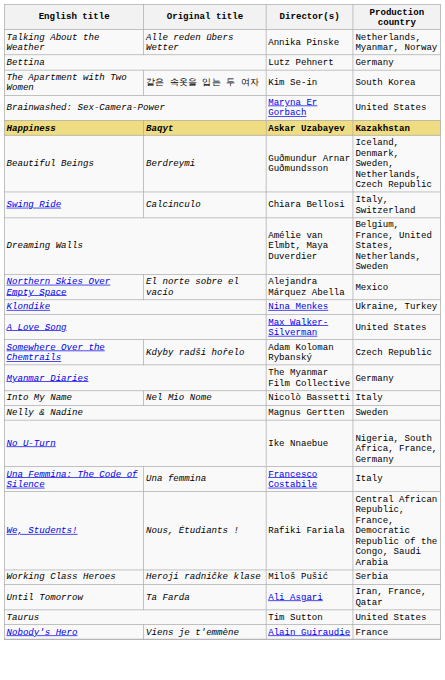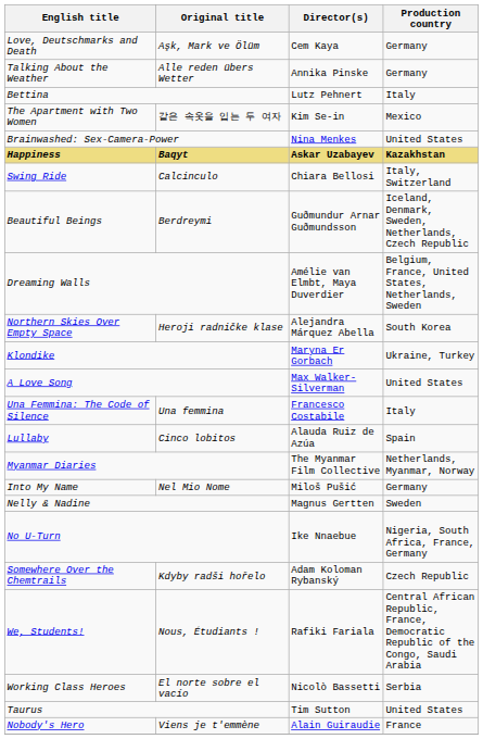 <table class="wikitable" width="100%" cellpadding="5">
 <tr>
 <th scope="col" width="32%">English title</th>
 <th scope="col" width="28%">Original title</th>
 <th scope="col" width="20%">Director(s)</th>
 <th scope="col" width="20%">Production country</th>
 </tr>
 <tr>
+<td><em>Love, Deutschmarks and Death</em></td>
+<td><em>Aşk, Mark ve Ölüm</em></td>
+<td>Cem Kaya</td>
+<td>Germany</td>
+</tr>
+<tr>
 <td><em>Talking About the Weather</em></td>
 <td><em>Alle reden übers Wetter</em></td>
 <td>Annika Pinske</td>
-<td>Netherlands, Myanmar, Norway</td>
+<td>Germany</td>
 </tr>
 <tr>
 <td colspan="2"><em>Bettina</em></td>
 <td>Lutz Pehnert</td>
-<td>Germany</td>
+<td>Italy</td>
 </tr>
 <tr>
 <td><em>The Apartment with Two Women</em></td>
 <td>같은 속옷을 입는 두 여자</td>
 <td>Kim Se-in</td>
-<td>South Korea</td>
+<td>Mexico</td>
 </tr>
 <tr>
 <td colspan="2"><em>Brainwashed: Sex-Camera-Power</em></td>
-<td><a href='#'>Maryna Er Gorbach</a></td>
+<td><a href='#'>Nina Menkes</a></td>
 <td>United States</td>
 </tr>
 <tr style="background:#EEDD82">
 <td><strong><em>Happiness</em></strong></td>
 <td><strong><em>Baqyt</em></strong></td>
 <td><strong>Askar Uzabayev</strong></td>
 <td><strong>Kazakhstan</strong></td>
 </tr>
 <tr>
+<td><em><a href='#'>Swing Ride</a></em></td>
+<td><em>Calcinculo</em></td>
+<td>Chiara Bellosi</td>
+<td>Italy, Switzerland</td>
+</tr>
+<tr>
 <td><em>Beautiful Beings</em></td>
 <td><em>Berdreymi</em></td>
 <td>Guðmundur Arnar Guðmundsson</td>
 <td>Iceland, Denmark, Sweden, Netherlands, Czech Republic</td>
-</tr>
-<tr>
-<td><em><a href='#'>Swing Ride</a></em></td>
-<td><em>Calcinculo</em></td>
-<td>Chiara Bellosi</td>
-<td>Italy, Switzerland</td>
 </tr>
 <tr>
 <td colspan="2"><em>Dreaming Walls</em></td>
 <td>Amélie van Elmbt, Maya Duverdier</td>
 <td>Belgium, France, United States, Netherlands, Sweden</td>
 </tr>
 <tr>
 <td><em><a href='#'>Northern Skies Over Empty Space</a></em></td>
-<td><em>El norte sobre el vacío</em></td>
+<td><em>Heroji radničke klase</em></td>
 <td>Alejandra Márquez Abella</td>
-<td>Mexico</td>
+<td>South Korea</td>
 </tr>
 <tr>
 <td colspan="2"><em><a href='#'>Klondike</a></em></td>
-<td><a href='#'>Nina Menkes</a></td>
+<td><a href='#'>Maryna Er Gorbach</a></td>
 <td>Ukraine, Turkey</td>
 </tr>
 <tr>
 <td colspan="2"><em><a href='#'>A Love Song</a></em></td>
 <td><a href='#'>Max Walker-Silverman</a></td>
 <td>United States</td>
 </tr>
 <tr>
-<td><em><a href='#'>Somewhere Over the Chemtrails</a></em></td>
-<td><em>Kdyby radši hořelo</em></td>
-<td>Adam Koloman Rybanský</td>
-<td>Czech Republic</td>
+<td><em><a href='#'>Una Femmina: The Code of Silence</a></em></td>
+<td><em>Una femmina</em></td>
+<td><a href='#'>Francesco Costabile</a></td>
+<td>Italy</td>
+</tr>
+<tr>
+<td><em><a href='#'>Lullaby</a></em></td>
+<td><em>Cinco lobitos</em></td>
+<td>Alauda Ruiz de Azúa</td>
+<td>Spain</td>
 </tr>
 <tr>
 <td colspan="2"><em><a href='#'>Myanmar Diaries</a></em></td>
 <td>The Myanmar Film Collective</td>
-<td>Germany</td>
+<td>Netherlands, Myanmar, Norway</td>
 </tr>
 <tr>
 <td><em>Into My Name</em></td>
 <td><em>Nel Mio Nome</em></td>
-<td>Nicolò Bassetti</td>
-<td>Italy</td>
+<td>Miloš Pušić</td>
+<td>Germany</td>
 </tr>
 <tr>
 <td colspan="2"><em>Nelly & Nadine</em></td>
 <td>Magnus Gertten</td>
 <td>Sweden</td>
 </tr>
 <tr>
 <td colspan="2"><em><a href='#'>No U-Turn</a></em></td>
 <td>Ike Nnaebue</td>
 <td><br>Nigeria, South Africa, France, Germany</td>
 </tr>
 <tr>
-<td><em><a href='#'>Una Femmina: The Code of Silence</a></em></td>
-<td><em>Una femmina</em></td>
-<td><a href='#'>Francesco Costabile</a></td>
-<td>Italy</td>
+<td><em><a href='#'>Somewhere Over the Chemtrails</a></em></td>
+<td><em>Kdyby radši hořelo</em></td>
+<td>Adam Koloman Rybanský</td>
+<td>Czech Republic</td>
 </tr>
 <tr>
 <td><em><a href='#'>We, Students!</a></em></td>
 <td><em>Nous, Étudiants !</em></td>
 <td>Rafiki Fariala</td>
 <td>Central African Republic, France, Democratic Republic of the Congo, Saudi Arabia</td>
 </tr>
 <tr>
 <td><em>Working Class Heroes</em></td>
-<td><em>Heroji radničke klase</em></td>
-<td>Miloš Pušić</td>
+<td><em>El norte sobre el vacío</em></td>
+<td>Nicolò Bassetti</td>
 <td>Serbia</td>
-</tr>
-<tr>
-<td><em>Until Tomorrow</em></td>
-<td><em>Ta Farda</em></td>
-<td><a href='#'>Ali Asgari</a></td>
-<td>Iran, France, Qatar</td>
 </tr>
 <tr>
 <td colspan="2"><em>Taurus</em></td>
 <td>Tim Sutton</td>
 <td>United States</td>
 </tr>
 <tr>
 <td><em><a href='#'>Nobody's Hero</a></em></td>
 <td><em>Viens je t'emmène</em></td>
 <td><a href='#'>Alain Guiraudie</a></td>
 <td>France</td>
 </tr>
 <tr>
 </tr>
 </table>
